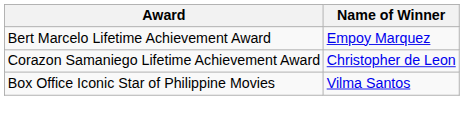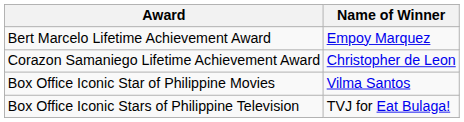 <table class="wikitable"  style="text-align:left;">
 <tr>
 <th>Award</th>
 <th>Name of Winner</th>
 </tr>
 <tr>
 <td>Bert Marcelo Lifetime Achievement Award</td>
 <td><a href='#'>Empoy Marquez</a></td>
 </tr>
 <tr>
 <td>Corazon Samaniego Lifetime Achievement Award</td>
 <td><a href='#'>Christopher de Leon</a></td>
 </tr>
 <tr>
 <td>Box Office Iconic Star of Philippine Movies</td>
 <td><a href='#'>Vilma Santos</a></td>
 </tr>
+<tr>
+<td>Box Office Iconic Stars of Philippine Television</td>
+<td>TVJ for <a href='#'>Eat Bulaga!</a></td>
+</tr>
 </table>
